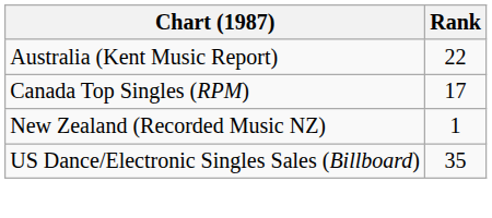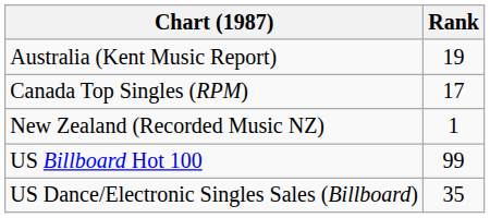 <table class="wikitable sortable">
 <tr>
 <th>Chart (1987)</th>
 <th>Rank</th>
 </tr>
 <tr>
 <td>Australia (Kent Music Report)</td>
-<td align="center">22</td>
+<td align="center">19</td>
 </tr>
 <tr>
 <td>Canada Top Singles (<em>RPM</em>)</td>
 <td align="center">17</td>
 </tr>
 <tr>
 <td>New Zealand (Recorded Music NZ)</td>
 <td align="center">1</td>
 </tr>
 <tr>
+<td>US <a href='#'><em>Billboard</em> Hot 100</a></td>
+<td align="center">99</td>
+</tr>
+<tr>
 <td>US Dance/Electronic Singles Sales (<em>Billboard</em>)</td>
 <td align="center">35</td>
 </tr>
 </table>
